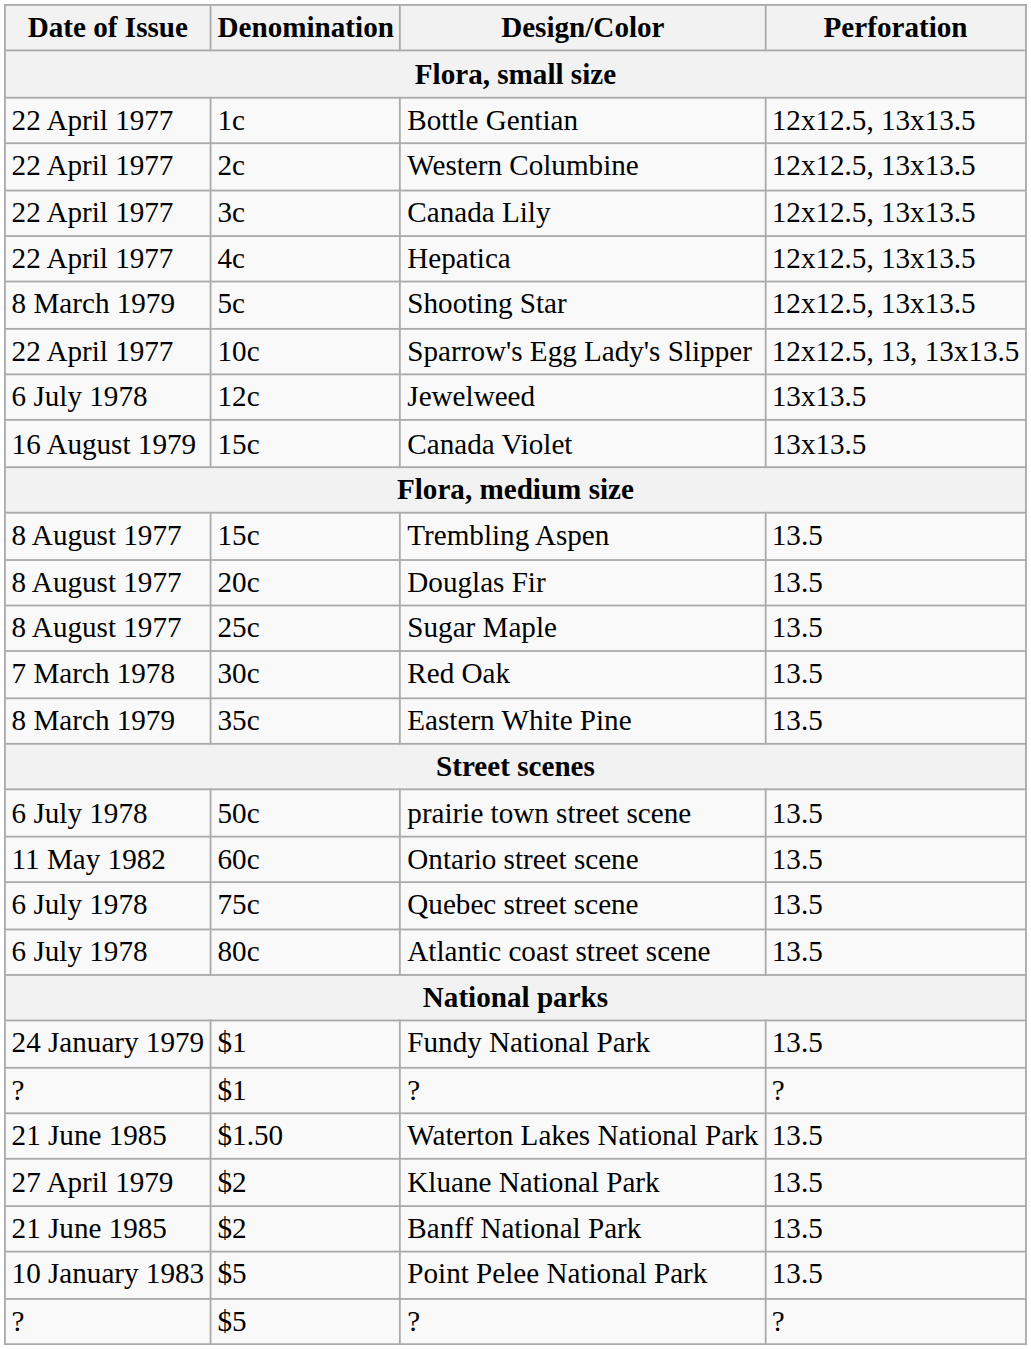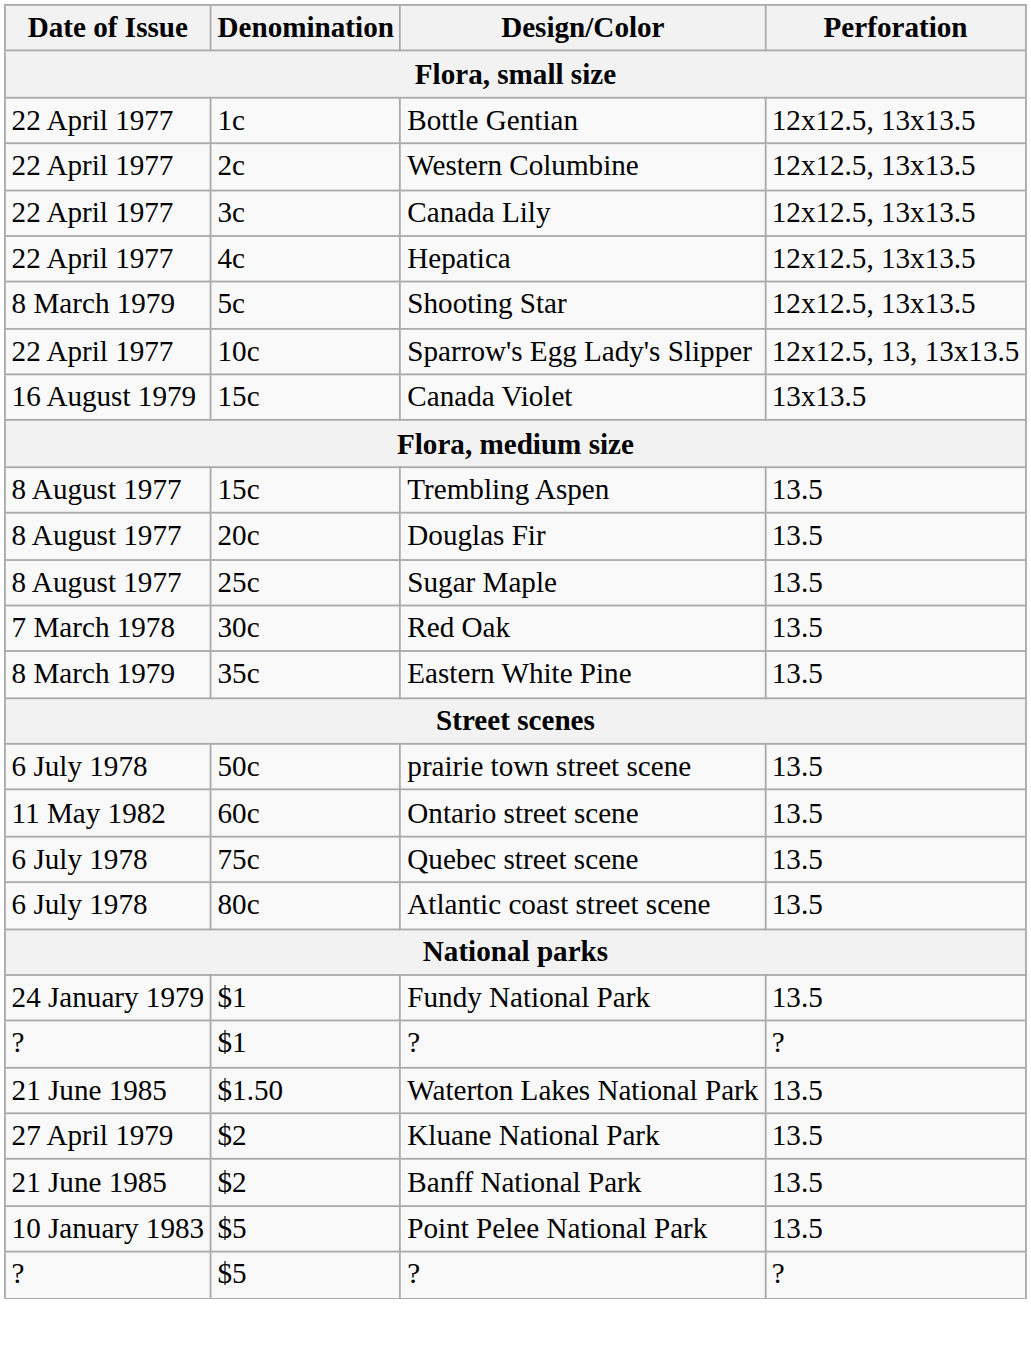 <table class="wikitable">
 <tr>
 <th>Date of Issue</th>
 <th>Denomination</th>
 <th>Design/Color</th>
 <th>Perforation</th>
 </tr>
 <tr>
 <th colspan=4>Flora, small size</th>
 </tr>
 <tr>
 <td>22 April 1977</td>
 <td>1c</td>
 <td>Bottle Gentian</td>
 <td>12x12.5, 13x13.5</td>
 </tr>
 <tr>
 <td>22 April 1977</td>
 <td>2c</td>
 <td>Western Columbine</td>
 <td>12x12.5, 13x13.5</td>
 </tr>
 <tr>
 <td>22 April 1977</td>
 <td>3c</td>
 <td>Canada Lily</td>
 <td>12x12.5, 13x13.5</td>
 </tr>
 <tr>
 <td>22 April 1977</td>
 <td>4c</td>
 <td>Hepatica</td>
 <td>12x12.5, 13x13.5</td>
 </tr>
 <tr>
 <td>8 March 1979</td>
 <td>5c</td>
 <td>Shooting Star</td>
 <td>12x12.5, 13x13.5</td>
 </tr>
 <tr>
 <td>22 April 1977</td>
 <td>10c</td>
 <td>Sparrow's Egg Lady's Slipper</td>
 <td>12x12.5, 13, 13x13.5</td>
-</tr>
-<tr>
-<td>6 July 1978</td>
-<td>12c</td>
-<td>Jewelweed</td>
-<td>13x13.5</td>
 </tr>
 <tr>
 <td>16 August 1979</td>
 <td>15c</td>
 <td>Canada Violet</td>
 <td>13x13.5</td>
 </tr>
 <tr>
 <th colspan=4>Flora, medium size</th>
 </tr>
 <tr>
 <td>8 August 1977</td>
 <td>15c</td>
 <td>Trembling Aspen</td>
 <td>13.5</td>
 </tr>
 <tr>
 <td>8 August 1977</td>
 <td>20c</td>
 <td>Douglas Fir</td>
 <td>13.5</td>
 </tr>
 <tr>
 <td>8 August 1977</td>
 <td>25c</td>
 <td>Sugar Maple</td>
 <td>13.5</td>
 </tr>
 <tr>
 <td>7 March 1978</td>
 <td>30c</td>
 <td>Red Oak</td>
 <td>13.5</td>
 </tr>
 <tr>
 <td>8 March 1979</td>
 <td>35c</td>
 <td>Eastern White Pine</td>
 <td>13.5</td>
 </tr>
 <tr>
 <th colspan=4>Street scenes</th>
 </tr>
 <tr>
 <td>6 July 1978</td>
 <td>50c</td>
 <td>prairie town street scene</td>
 <td>13.5</td>
 </tr>
 <tr>
 <td>11 May 1982</td>
 <td>60c</td>
 <td>Ontario street scene</td>
 <td>13.5</td>
 </tr>
 <tr>
 <td>6 July 1978</td>
 <td>75c</td>
 <td>Quebec street scene</td>
 <td>13.5</td>
 </tr>
 <tr>
 <td>6 July 1978</td>
 <td>80c</td>
 <td>Atlantic coast street scene</td>
 <td>13.5</td>
 </tr>
 <tr>
 <th colspan=4>National parks</th>
 </tr>
 <tr>
 <td>24 January 1979</td>
 <td>$1</td>
 <td>Fundy National Park</td>
 <td>13.5</td>
 </tr>
 <tr>
 <td>?</td>
 <td>$1</td>
 <td>?</td>
 <td>?</td>
 </tr>
 <tr>
 <td>21 June 1985</td>
 <td>$1.50</td>
 <td>Waterton Lakes National Park</td>
 <td>13.5</td>
 </tr>
 <tr>
 <td>27 April 1979</td>
 <td>$2</td>
 <td>Kluane National Park</td>
 <td>13.5</td>
 </tr>
 <tr>
 <td>21 June 1985</td>
 <td>$2</td>
 <td>Banff National Park</td>
 <td>13.5</td>
 </tr>
 <tr>
 <td>10 January 1983</td>
 <td>$5</td>
 <td>Point Pelee National Park</td>
 <td>13.5</td>
 </tr>
 <tr>
 <td>?</td>
 <td>$5</td>
 <td>?</td>
 <td>?</td>
 </tr>
 <tr>
 </tr>
 </table>
